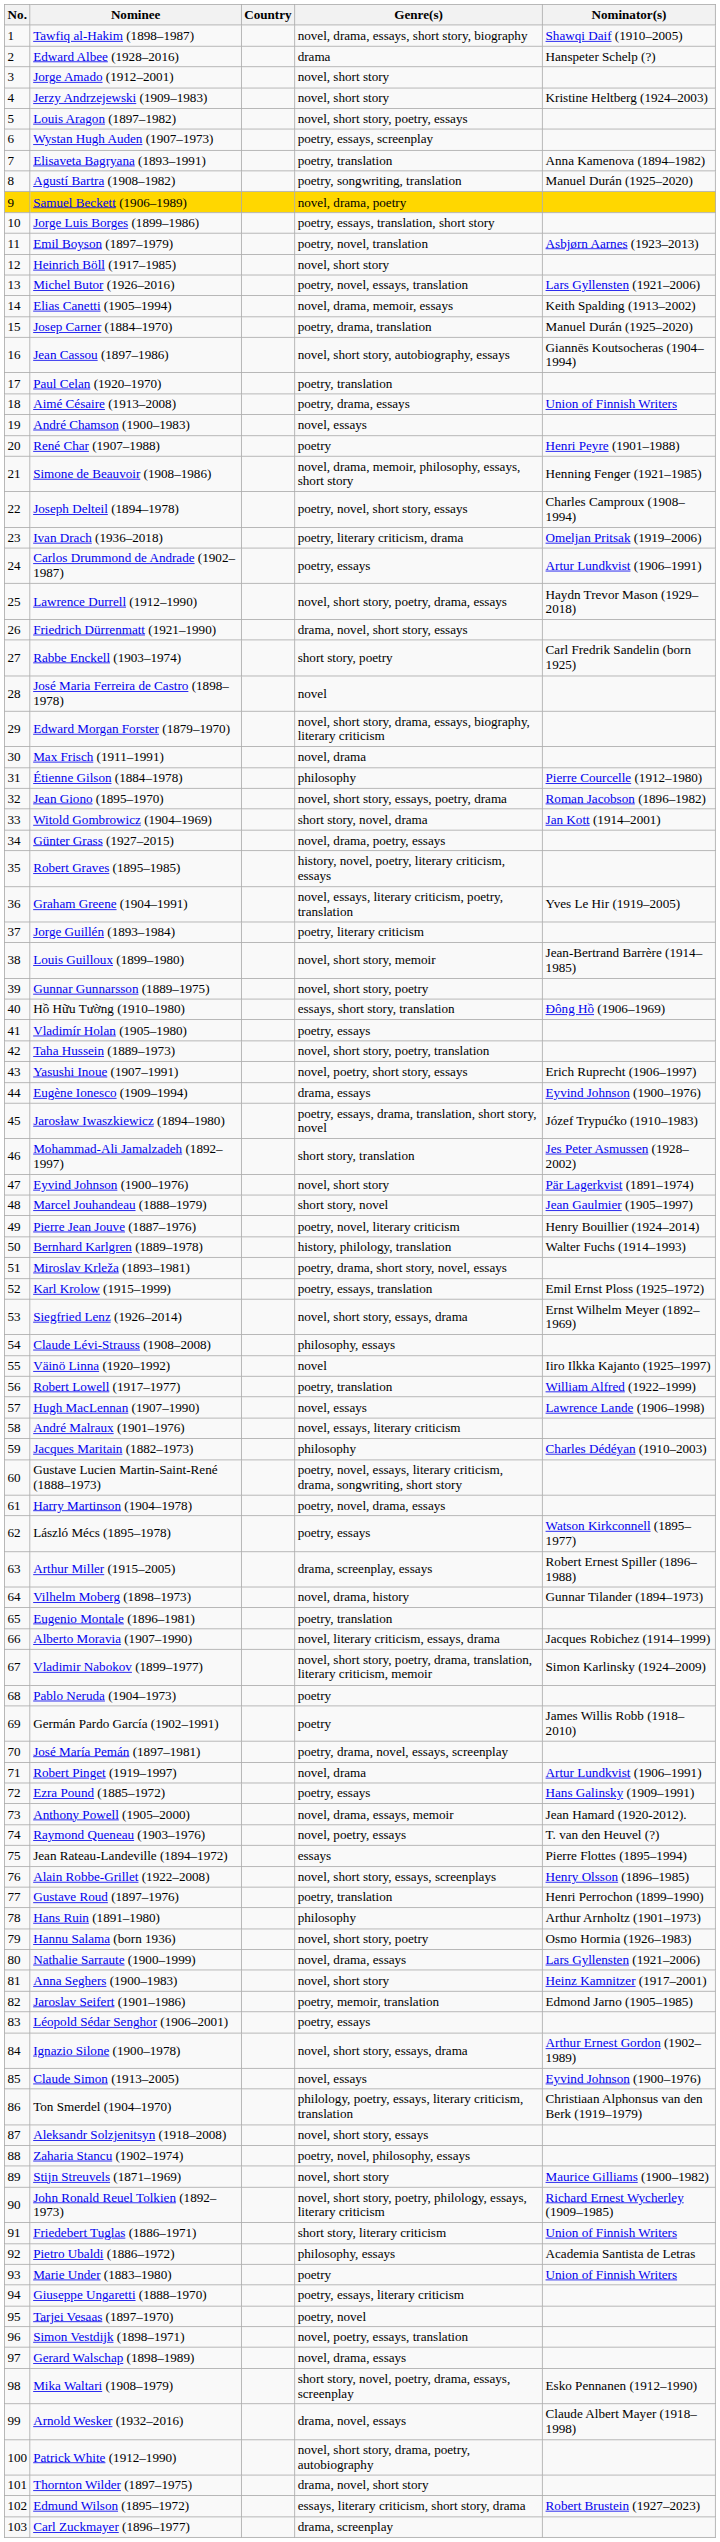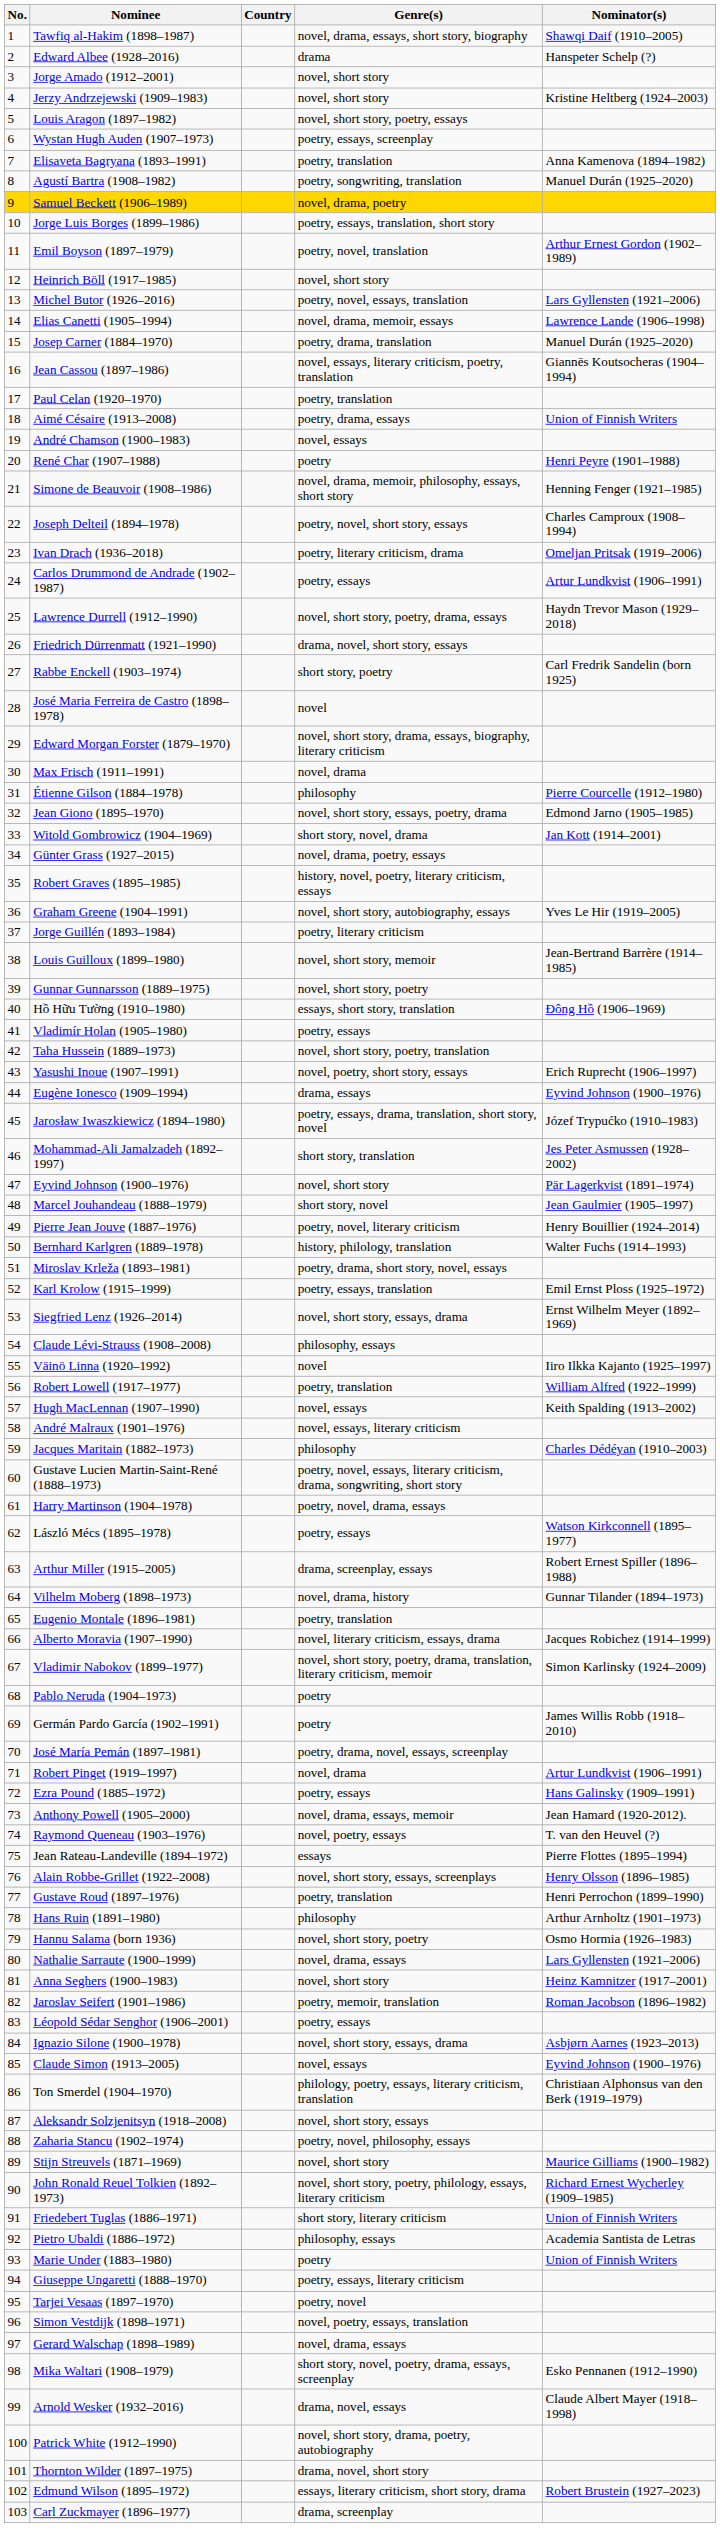 <table class="sortable wikitable mw-collapsible">
 <tr>
 <th scope=col>No.</th>
 <th scope=col>Nominee</th>
 <th scope=col>Country</th>
 <th scope=col>Genre(s)</th>
 <th scope=col>Nominator(s)</th>
 </tr>
 <tr>
 <td>1</td>
 <td><a href='#'>Tawfiq al-Hakim</a> (1898–1987)</td>
 <td></td>
 <td>novel, drama, essays, short story, biography</td>
 <td><a href='#'>Shawqi Daif</a> (1910–2005)</td>
 </tr>
 <tr>
 <td>2</td>
 <td><a href='#'>Edward Albee</a> (1928–2016)</td>
 <td></td>
 <td>drama</td>
 <td>Hanspeter Schelp (?)</td>
 </tr>
 <tr>
 <td>3</td>
 <td><a href='#'>Jorge Amado</a> (1912–2001)</td>
 <td></td>
 <td>novel, short story</td>
 <td></td>
 </tr>
 <tr>
 <td>4</td>
 <td><a href='#'>Jerzy Andrzejewski</a> (1909–1983)</td>
 <td></td>
 <td>novel, short story</td>
 <td>Kristine Heltberg (1924–2003)</td>
 </tr>
 <tr>
 <td>5</td>
 <td><a href='#'>Louis Aragon</a> (1897–1982)</td>
 <td></td>
 <td>novel, short story, poetry, essays</td>
 <td></td>
 </tr>
 <tr>
 <td>6</td>
 <td><a href='#'>Wystan Hugh Auden</a> (1907–1973)</td>
 <td><br></td>
 <td>poetry, essays, screenplay</td>
 <td></td>
 </tr>
 <tr>
 <td>7</td>
 <td><a href='#'>Elisaveta Bagryana</a> (1893–1991)</td>
 <td></td>
 <td>poetry, translation</td>
 <td>Anna Kamenova (1894–1982)</td>
 </tr>
 <tr>
 <td>8</td>
 <td><a href='#'>Agustí Bartra</a> (1908–1982)</td>
 <td></td>
 <td>poetry, songwriting, translation</td>
 <td>Manuel Durán (1925–2020)</td>
 </tr>
 <tr>
 <td style="background:gold;white-space:nowrap">9</td>
 <td style="background:gold;white-space:nowrap"><a href='#'>Samuel Beckett</a> (1906–1989)</td>
 <td style="background:gold;white-space:nowrap"></td>
 <td style="background:gold;white-space:nowrap">novel, drama, poetry</td>
 <td style="background:gold;white-space:nowrap"></td>
 </tr>
 <tr>
 <td>10</td>
 <td><a href='#'>Jorge Luis Borges</a> (1899–1986)</td>
 <td></td>
 <td>poetry, essays, translation, short story</td>
 <td></td>
 </tr>
 <tr>
 <td>11</td>
 <td><a href='#'>Emil Boyson</a> (1897–1979)</td>
 <td></td>
 <td>poetry, novel, translation</td>
-<td><a href='#'>Asbjørn Aarnes</a> (1923–2013)</td>
+<td><a href='#'>Arthur Ernest Gordon</a> (1902–1989)</td>
 </tr>
 <tr>
 <td>12</td>
 <td><a href='#'>Heinrich Böll</a> (1917–1985)</td>
 <td></td>
 <td>novel, short story</td>
 <td></td>
 </tr>
 <tr>
 <td>13</td>
 <td><a href='#'>Michel Butor</a> (1926–2016)</td>
 <td></td>
 <td>poetry, novel, essays, translation</td>
 <td><a href='#'>Lars Gyllensten</a> (1921–2006)</td>
 </tr>
 <tr>
 <td>14</td>
 <td><a href='#'>Elias Canetti</a> (1905–1994)</td>
 <td><br></td>
 <td>novel, drama, memoir, essays</td>
-<td>Keith Spalding (1913–2002)</td>
+<td><a href='#'>Lawrence Lande</a> (1906–1998)</td>
 </tr>
 <tr>
 <td>15</td>
 <td><a href='#'>Josep Carner</a> (1884–1970)</td>
 <td></td>
 <td>poetry, drama, translation</td>
 <td>Manuel Durán (1925–2020)</td>
 </tr>
 <tr>
 <td>16</td>
 <td><a href='#'>Jean Cassou</a> (1897–1986)</td>
 <td></td>
-<td>novel, short story, autobiography, essays</td>
+<td>novel, essays, literary criticism, poetry, translation</td>
 <td>Giannēs Koutsocheras (1904–1994)</td>
 </tr>
 <tr>
 <td>17</td>
 <td><a href='#'>Paul Celan</a> (1920–1970)</td>
 <td><br></td>
 <td>poetry, translation</td>
 <td></td>
 </tr>
 <tr>
 <td>18</td>
 <td><a href='#'>Aimé Césaire</a> (1913–2008)</td>
 <td></td>
 <td>poetry, drama, essays</td>
 <td><a href='#'>Union of Finnish Writers</a></td>
 </tr>
 <tr>
 <td>19</td>
 <td><a href='#'>André Chamson</a> (1900–1983)</td>
 <td></td>
 <td>novel, essays</td>
 <td></td>
 </tr>
 <tr>
 <td>20</td>
 <td><a href='#'>René Char</a> (1907–1988)</td>
 <td></td>
 <td>poetry</td>
 <td><a href='#'>Henri Peyre</a> (1901–1988)</td>
 </tr>
 <tr>
 <td>21</td>
 <td><a href='#'>Simone de Beauvoir</a> (1908–1986)</td>
 <td></td>
 <td>novel, drama, memoir, philosophy, essays, short story</td>
 <td>Henning Fenger (1921–1985)</td>
 </tr>
 <tr>
 <td>22</td>
 <td><a href='#'>Joseph Delteil</a> (1894–1978)</td>
 <td></td>
 <td>poetry, novel, short story, essays</td>
 <td>Charles Camproux (1908–1994)</td>
 </tr>
 <tr>
 <td>23</td>
 <td><a href='#'>Ivan Drach</a> (1936–2018)</td>
 <td></td>
 <td>poetry, literary criticism, drama</td>
 <td><a href='#'>Omeljan Pritsak</a> (1919–2006)</td>
 </tr>
 <tr>
 <td>24</td>
 <td><a href='#'>Carlos Drummond de Andrade</a> (1902–1987)</td>
 <td></td>
 <td>poetry, essays</td>
 <td><a href='#'>Artur Lundkvist</a> (1906–1991)</td>
 </tr>
 <tr>
 <td>25</td>
 <td><a href='#'>Lawrence Durrell</a> (1912–1990)</td>
 <td></td>
 <td>novel, short story, poetry, drama, essays</td>
 <td>Haydn Trevor Mason (1929–2018)</td>
 </tr>
 <tr>
 <td>26</td>
 <td><a href='#'>Friedrich Dürrenmatt</a> (1921–1990)</td>
 <td></td>
 <td>drama, novel, short story, essays</td>
 <td></td>
 </tr>
 <tr>
 <td>27</td>
 <td><a href='#'>Rabbe Enckell</a> (1903–1974)</td>
 <td></td>
 <td>short story, poetry</td>
 <td>Carl Fredrik Sandelin (born 1925)</td>
 </tr>
 <tr>
 <td>28</td>
 <td><a href='#'>José Maria Ferreira de Castro</a> (1898–1978)</td>
 <td></td>
 <td>novel</td>
 <td></td>
 </tr>
 <tr>
 <td>29</td>
 <td><a href='#'>Edward Morgan Forster</a> (1879–1970)</td>
 <td></td>
 <td>novel, short story, drama, essays, biography, literary criticism</td>
 <td></td>
 </tr>
 <tr>
 <td>30</td>
 <td><a href='#'>Max Frisch</a> (1911–1991)</td>
 <td></td>
 <td>novel, drama</td>
 <td></td>
 </tr>
 <tr>
 <td>31</td>
 <td><a href='#'>Étienne Gilson</a> (1884–1978)</td>
 <td></td>
 <td>philosophy</td>
 <td><a href='#'>Pierre Courcelle</a> (1912–1980)</td>
 </tr>
 <tr>
 <td>32</td>
 <td><a href='#'>Jean Giono</a> (1895–1970)</td>
 <td></td>
 <td>novel, short story, essays, poetry, drama</td>
-<td><a href='#'>Roman Jacobson</a> (1896–1982)</td>
+<td>Edmond Jarno (1905–1985)</td>
 </tr>
 <tr>
 <td>33</td>
 <td><a href='#'>Witold Gombrowicz</a> (1904–1969)</td>
 <td></td>
 <td>short story, novel, drama</td>
 <td><a href='#'>Jan Kott</a> (1914–2001)</td>
 </tr>
 <tr>
 <td>34</td>
 <td><a href='#'>Günter Grass</a> (1927–2015)</td>
 <td></td>
 <td>novel, drama, poetry, essays</td>
 <td></td>
 </tr>
 <tr>
 <td>35</td>
 <td><a href='#'>Robert Graves</a> (1895–1985)</td>
 <td></td>
 <td>history, novel, poetry, literary criticism, essays</td>
 <td></td>
 </tr>
 <tr>
 <td>36</td>
 <td><a href='#'>Graham Greene</a> (1904–1991)</td>
 <td></td>
-<td>novel, essays, literary criticism, poetry, translation</td>
+<td>novel, short story, autobiography, essays</td>
 <td>Yves Le Hir (1919–2005)</td>
 </tr>
 <tr>
 <td>37</td>
 <td><a href='#'>Jorge Guillén</a> (1893–1984)</td>
 <td></td>
 <td>poetry, literary criticism</td>
 <td></td>
 </tr>
 <tr>
 <td>38</td>
 <td><a href='#'>Louis Guilloux</a> (1899–1980)</td>
 <td></td>
 <td>novel, short story, memoir</td>
 <td>Jean-Bertrand Barrère (1914–1985)</td>
 </tr>
 <tr>
 <td>39</td>
 <td><a href='#'>Gunnar Gunnarsson</a> (1889–1975)</td>
 <td></td>
 <td>novel, short story, poetry</td>
 <td></td>
 </tr>
 <tr>
 <td>40</td>
 <td>Hồ Hữu Tường (1910–1980)</td>
 <td></td>
 <td>essays, short story, translation</td>
 <td><a href='#'>Đông Hồ</a> (1906–1969)</td>
 </tr>
 <tr>
 <td>41</td>
 <td><a href='#'>Vladimír Holan</a> (1905–1980)</td>
 <td></td>
 <td>poetry, essays</td>
 <td></td>
 </tr>
 <tr>
 <td>42</td>
 <td><a href='#'>Taha Hussein</a> (1889–1973)</td>
 <td></td>
 <td>novel, short story, poetry, translation</td>
 <td></td>
 </tr>
 <tr>
 <td>43</td>
 <td><a href='#'>Yasushi Inoue</a> (1907–1991)</td>
 <td></td>
 <td>novel, poetry, short story, essays</td>
 <td>Erich Ruprecht (1906–1997)</td>
 </tr>
 <tr>
 <td>44</td>
 <td><a href='#'>Eugène Ionesco</a> (1909–1994)</td>
 <td><br></td>
 <td>drama, essays</td>
 <td><a href='#'>Eyvind Johnson</a> (1900–1976)</td>
 </tr>
 <tr>
 <td>45</td>
 <td><a href='#'>Jarosław Iwaszkiewicz</a> (1894–1980)</td>
 <td></td>
 <td>poetry, essays, drama, translation, short story, novel</td>
 <td>Józef Trypućko (1910–1983)</td>
 </tr>
 <tr>
 <td>46</td>
 <td><a href='#'>Mohammad-Ali Jamalzadeh</a> (1892–1997)</td>
 <td></td>
 <td>short story, translation</td>
 <td><a href='#'>Jes Peter Asmussen</a> (1928–2002)</td>
 </tr>
 <tr>
 <td>47</td>
 <td><a href='#'>Eyvind Johnson</a> (1900–1976)</td>
 <td></td>
 <td>novel, short story</td>
 <td> <a href='#'>Pär Lagerkvist</a> (1891–1974)</td>
 </tr>
 <tr>
 <td>48</td>
 <td><a href='#'>Marcel Jouhandeau</a> (1888–1979)</td>
 <td></td>
 <td>short story, novel</td>
 <td><a href='#'>Jean Gaulmier</a> (1905–1997)</td>
 </tr>
 <tr>
 <td>49</td>
 <td><a href='#'>Pierre Jean Jouve</a> (1887–1976)</td>
 <td></td>
 <td>poetry, novel, literary criticism</td>
 <td>Henry Bouillier (1924–2014)</td>
 </tr>
 <tr>
 <td>50</td>
 <td><a href='#'>Bernhard Karlgren</a> (1889–1978)</td>
 <td></td>
 <td>history, philology, translation</td>
 <td>Walter Fuchs (1914–1993)</td>
 </tr>
 <tr>
 <td>51</td>
 <td><a href='#'>Miroslav Krleža</a> (1893–1981)</td>
 <td></td>
 <td>poetry, drama, short story, novel, essays</td>
 <td></td>
 </tr>
 <tr>
 <td>52</td>
 <td><a href='#'>Karl Krolow</a> (1915–1999)</td>
 <td></td>
 <td>poetry, essays, translation</td>
 <td>Emil Ernst Ploss (1925–1972)</td>
 </tr>
 <tr>
 <td>53</td>
 <td><a href='#'>Siegfried Lenz</a> (1926–2014)</td>
 <td></td>
 <td>novel, short story, essays, drama</td>
 <td>Ernst Wilhelm Meyer (1892–1969)</td>
 </tr>
 <tr>
 <td>54</td>
 <td><a href='#'>Claude Lévi-Strauss</a> (1908–2008)</td>
 <td><br></td>
 <td>philosophy, essays</td>
 <td></td>
 </tr>
 <tr>
 <td>55</td>
 <td><a href='#'>Väinö Linna</a> (1920–1992)</td>
 <td></td>
 <td>novel</td>
 <td>Iiro Ilkka Kajanto (1925–1997)</td>
 </tr>
 <tr>
 <td>56</td>
 <td><a href='#'>Robert Lowell</a> (1917–1977)</td>
 <td></td>
 <td>poetry, translation</td>
 <td><a href='#'>William Alfred</a> (1922–1999)</td>
 </tr>
 <tr>
 <td>57</td>
 <td><a href='#'>Hugh MacLennan</a> (1907–1990)</td>
 <td></td>
 <td>novel, essays</td>
-<td><a href='#'>Lawrence Lande</a> (1906–1998)</td>
+<td>Keith Spalding (1913–2002)</td>
 </tr>
 <tr>
 <td>58</td>
 <td><a href='#'>André Malraux</a> (1901–1976)</td>
 <td></td>
 <td>novel, essays, literary criticism</td>
 <td></td>
 </tr>
 <tr>
 <td>59</td>
 <td><a href='#'>Jacques Maritain</a> (1882–1973)</td>
 <td></td>
 <td>philosophy</td>
 <td><a href='#'>Charles Dédéyan</a> (1910–2003)</td>
 </tr>
 <tr>
 <td>60</td>
 <td>Gustave Lucien Martin-Saint-René (1888–1973)</td>
 <td></td>
 <td>poetry, novel, essays, literary criticism, drama, songwriting, short story</td>
 <td></td>
 </tr>
 <tr>
 <td>61</td>
 <td><a href='#'>Harry Martinson</a> (1904–1978)</td>
 <td></td>
 <td>poetry, novel, drama, essays</td>
 <td></td>
 </tr>
 <tr>
 <td>62</td>
 <td>László Mécs (1895–1978)</td>
 <td></td>
 <td>poetry, essays</td>
 <td><a href='#'>Watson Kirkconnell</a> (1895–1977)</td>
 </tr>
 <tr>
 <td>63</td>
 <td><a href='#'>Arthur Miller</a> (1915–2005)</td>
 <td></td>
 <td>drama, screenplay, essays</td>
 <td>Robert Ernest Spiller (1896–1988)</td>
 </tr>
 <tr>
 <td>64</td>
 <td><a href='#'>Vilhelm Moberg</a> (1898–1973)</td>
 <td></td>
 <td>novel, drama, history</td>
 <td>Gunnar Tilander (1894–1973)</td>
 </tr>
 <tr>
 <td>65</td>
 <td><a href='#'>Eugenio Montale</a> (1896–1981)</td>
 <td></td>
 <td>poetry, translation</td>
 <td></td>
 </tr>
 <tr>
 <td>66</td>
 <td><a href='#'>Alberto Moravia</a> (1907–1990)</td>
 <td></td>
 <td>novel, literary criticism, essays, drama</td>
 <td>Jacques Robichez (1914–1999)</td>
 </tr>
 <tr>
 <td>67</td>
 <td><a href='#'>Vladimir Nabokov</a> (1899–1977)</td>
 <td><br></td>
 <td>novel, short story, poetry, drama, translation, literary criticism, memoir</td>
 <td>Simon Karlinsky (1924–2009)</td>
 </tr>
 <tr>
 <td>68</td>
 <td><a href='#'>Pablo Neruda</a> (1904–1973)</td>
 <td></td>
 <td>poetry</td>
 <td></td>
 </tr>
 <tr>
 <td>69</td>
 <td>Germán Pardo García (1902–1991)</td>
 <td><br></td>
 <td>poetry</td>
 <td>James Willis Robb (1918–2010)</td>
 </tr>
 <tr>
 <td>70</td>
 <td><a href='#'>José María Pemán</a> (1897–1981)</td>
 <td></td>
 <td>poetry, drama, novel, essays, screenplay</td>
 <td></td>
 </tr>
 <tr>
 <td>71</td>
 <td><a href='#'>Robert Pinget</a> (1919–1997)</td>
 <td></td>
 <td>novel, drama</td>
 <td><a href='#'>Artur Lundkvist</a> (1906–1991)</td>
 </tr>
 <tr>
 <td>72</td>
 <td><a href='#'>Ezra Pound</a> (1885–1972)</td>
 <td></td>
 <td>poetry, essays</td>
 <td><a href='#'>Hans Galinsky</a> (1909–1991)</td>
 </tr>
 <tr>
 <td>73</td>
 <td><a href='#'>Anthony Powell</a> (1905–2000)</td>
 <td></td>
 <td>novel, drama, essays, memoir</td>
 <td>Jean Hamard (1920-2012).</td>
 </tr>
 <tr>
 <td>74</td>
 <td><a href='#'>Raymond Queneau</a> (1903–1976)</td>
 <td></td>
 <td>novel, poetry, essays</td>
 <td>T. van den Heuvel (?)</td>
 </tr>
 <tr>
 <td>75</td>
 <td>Jean Rateau-Landeville (1894–1972)</td>
 <td></td>
 <td>essays</td>
 <td>Pierre Flottes (1895–1994)</td>
 </tr>
 <tr>
 <td>76</td>
 <td><a href='#'>Alain Robbe-Grillet</a> (1922–2008)</td>
 <td></td>
 <td>novel, short story, essays, screenplays</td>
 <td><a href='#'>Henry Olsson</a> (1896–1985)</td>
 </tr>
 <tr>
 <td>77</td>
 <td><a href='#'>Gustave Roud</a> (1897–1976)</td>
 <td></td>
 <td>poetry, translation</td>
 <td>Henri Perrochon (1899–1990)</td>
 </tr>
 <tr>
 <td>78</td>
 <td><a href='#'>Hans Ruin</a> (1891–1980)</td>
 <td><br></td>
 <td>philosophy</td>
 <td>Arthur Arnholtz (1901–1973)</td>
 </tr>
 <tr>
 <td>79</td>
 <td><a href='#'>Hannu Salama</a> (born 1936)</td>
 <td></td>
 <td>novel, short story, poetry</td>
 <td>Osmo Hormia (1926–1983)</td>
 </tr>
 <tr>
 <td>80</td>
 <td><a href='#'>Nathalie Sarraute</a> (1900–1999)</td>
 <td><br></td>
 <td>novel, drama, essays</td>
 <td><a href='#'>Lars Gyllensten</a> (1921–2006)</td>
 </tr>
 <tr>
 <td>81</td>
 <td><a href='#'>Anna Seghers</a> (1900–1983)</td>
 <td></td>
 <td>novel, short story</td>
 <td><a href='#'>Heinz Kamnitzer</a> (1917–2001)</td>
 </tr>
 <tr>
 <td>82</td>
 <td><a href='#'>Jaroslav Seifert</a> (1901–1986)</td>
 <td></td>
 <td>poetry, memoir, translation</td>
-<td>Edmond Jarno (1905–1985)</td>
+<td><a href='#'>Roman Jacobson</a> (1896–1982)</td>
 </tr>
 <tr>
 <td>83</td>
 <td><a href='#'>Léopold Sédar Senghor</a> (1906–2001)</td>
 <td></td>
 <td>poetry, essays</td>
 <td></td>
 </tr>
 <tr>
 <td>84</td>
 <td><a href='#'>Ignazio Silone</a> (1900–1978)</td>
 <td></td>
 <td>novel, short story, essays, drama</td>
-<td><a href='#'>Arthur Ernest Gordon</a> (1902–1989)</td>
+<td><a href='#'>Asbjørn Aarnes</a> (1923–2013)</td>
 </tr>
 <tr>
 <td>85</td>
 <td><a href='#'>Claude Simon</a> (1913–2005)</td>
 <td></td>
 <td>novel, essays</td>
 <td><a href='#'>Eyvind Johnson</a> (1900–1976)</td>
 </tr>
 <tr>
 <td>86</td>
 <td>Ton Smerdel (1904–1970)</td>
 <td></td>
 <td>philology, poetry, essays, literary criticism, translation</td>
 <td>Christiaan Alphonsus van den Berk (1919–1979)</td>
 </tr>
 <tr>
 <td>87</td>
 <td><a href='#'>Aleksandr Solzjenitsyn</a> (1918–2008)</td>
 <td></td>
 <td>novel, short story, essays</td>
 <td></td>
 </tr>
 <tr>
 <td>88</td>
 <td><a href='#'>Zaharia Stancu</a> (1902–1974)</td>
 <td></td>
 <td>poetry, novel, philosophy, essays</td>
 <td></td>
 </tr>
 <tr>
 <td>89</td>
 <td><a href='#'>Stijn Streuvels</a> (1871–1969)</td>
 <td></td>
 <td>novel, short story</td>
 <td><a href='#'>Maurice Gilliams</a> (1900–1982)</td>
 </tr>
 <tr>
 <td>90</td>
 <td><a href='#'>John Ronald Reuel Tolkien</a> (1892–1973)</td>
 <td></td>
 <td>novel, short story, poetry, philology, essays, literary criticism</td>
 <td><a href='#'>Richard Ernest Wycherley</a> (1909–1985)</td>
 </tr>
 <tr>
 <td>91</td>
 <td><a href='#'>Friedebert Tuglas</a> (1886–1971)</td>
 <td></td>
 <td>short story, literary criticism</td>
 <td><a href='#'>Union of Finnish Writers</a></td>
 </tr>
 <tr>
 <td>92</td>
 <td><a href='#'>Pietro Ubaldi</a> (1886–1972)</td>
 <td></td>
 <td>philosophy, essays</td>
 <td>Academia Santista de Letras</td>
 </tr>
 <tr>
 <td>93</td>
 <td><a href='#'>Marie Under</a> (1883–1980)</td>
 <td></td>
 <td>poetry</td>
 <td><a href='#'>Union of Finnish Writers</a></td>
 </tr>
 <tr>
 <td>94</td>
 <td><a href='#'>Giuseppe Ungaretti</a> (1888–1970)</td>
 <td></td>
 <td>poetry, essays, literary criticism</td>
 <td></td>
 </tr>
 <tr>
 <td>95</td>
 <td><a href='#'>Tarjei Vesaas</a> (1897–1970)</td>
 <td></td>
 <td>poetry, novel</td>
 <td></td>
 </tr>
 <tr>
 <td>96</td>
 <td><a href='#'>Simon Vestdijk</a> (1898–1971)</td>
 <td></td>
 <td>novel, poetry, essays, translation</td>
 <td></td>
 </tr>
 <tr>
 <td>97</td>
 <td><a href='#'>Gerard Walschap</a> (1898–1989)</td>
 <td></td>
 <td>novel, drama, essays</td>
 <td></td>
 </tr>
 <tr>
 <td>98</td>
 <td><a href='#'>Mika Waltari</a> (1908–1979)</td>
 <td></td>
 <td>short story, novel, poetry, drama, essays, screenplay</td>
 <td>Esko Pennanen (1912–1990)</td>
 </tr>
 <tr>
 <td>99</td>
 <td><a href='#'>Arnold Wesker</a> (1932–2016)</td>
 <td></td>
 <td>drama, novel, essays</td>
 <td>Claude Albert Mayer (1918–1998)</td>
 </tr>
 <tr>
 <td>100</td>
 <td><a href='#'>Patrick White</a> (1912–1990)</td>
 <td></td>
 <td>novel, short story, drama, poetry, autobiography</td>
 <td></td>
 </tr>
 <tr>
 <td>101</td>
 <td><a href='#'>Thornton Wilder</a> (1897–1975)</td>
 <td></td>
 <td>drama, novel, short story</td>
 <td></td>
 </tr>
 <tr>
 <td>102</td>
 <td><a href='#'>Edmund Wilson</a> (1895–1972)</td>
 <td></td>
 <td>essays, literary criticism, short story, drama</td>
 <td><a href='#'>Robert Brustein</a> (1927–2023)</td>
 </tr>
 <tr>
 <td>103</td>
 <td><a href='#'>Carl Zuckmayer</a> (1896–1977)</td>
 <td></td>
 <td>drama, screenplay</td>
 <td></td>
 </tr>
 </table>
